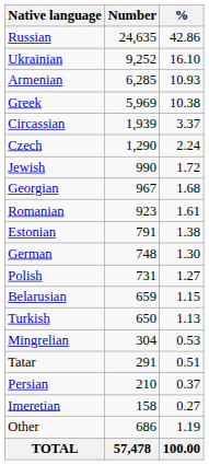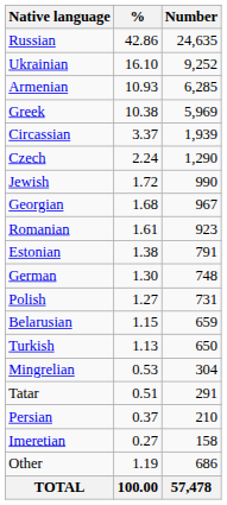 <table class="wikitable sortable">
 <tr>
 <th>Native language</th>
+<th>%</th>
 <th>Number</th>
-<th>%</th>
 </tr>
 <tr>
 <td><a href='#'>Russian</a></td>
+<td align="right">42.86</td>
 <td align="right">24,635</td>
-<td align="right">42.86</td>
 </tr>
 <tr>
 <td><a href='#'>Ukrainian</a></td>
+<td align="right">16.10</td>
 <td align="right">9,252</td>
-<td align="right">16.10</td>
 </tr>
 <tr>
 <td><a href='#'>Armenian</a></td>
+<td align="right">10.93</td>
 <td align="right">6,285</td>
-<td align="right">10.93</td>
 </tr>
 <tr>
 <td><a href='#'>Greek</a></td>
+<td align="right">10.38</td>
 <td align="right">5,969</td>
-<td align="right">10.38</td>
 </tr>
 <tr>
 <td><a href='#'>Circassian</a></td>
+<td align="right">3.37</td>
 <td align="right">1,939</td>
-<td align="right">3.37</td>
 </tr>
 <tr>
 <td><a href='#'>Czech</a></td>
+<td align="right">2.24</td>
 <td align="right">1,290</td>
-<td align="right">2.24</td>
 </tr>
 <tr>
 <td><a href='#'>Jewish</a></td>
+<td align="right">1.72</td>
 <td align="right">990</td>
-<td align="right">1.72</td>
 </tr>
 <tr>
 <td><a href='#'>Georgian</a></td>
+<td align="right">1.68</td>
 <td align="right">967</td>
-<td align="right">1.68</td>
 </tr>
 <tr>
 <td><a href='#'>Romanian</a></td>
+<td align="right">1.61</td>
 <td align="right">923</td>
-<td align="right">1.61</td>
 </tr>
 <tr>
 <td><a href='#'>Estonian</a></td>
+<td align="right">1.38</td>
 <td align="right">791</td>
-<td align="right">1.38</td>
 </tr>
 <tr>
 <td><a href='#'>German</a></td>
+<td align="right">1.30</td>
 <td align="right">748</td>
-<td align="right">1.30</td>
 </tr>
 <tr>
 <td><a href='#'>Polish</a></td>
+<td align="right">1.27</td>
 <td align="right">731</td>
-<td align="right">1.27</td>
 </tr>
 <tr>
 <td><a href='#'>Belarusian</a></td>
+<td align="right">1.15</td>
 <td align="right">659</td>
-<td align="right">1.15</td>
 </tr>
 <tr>
 <td><a href='#'>Turkish</a></td>
+<td align="right">1.13</td>
 <td align="right">650</td>
-<td align="right">1.13</td>
 </tr>
 <tr>
 <td><a href='#'>Mingrelian</a></td>
+<td align="right">0.53</td>
 <td align="right">304</td>
-<td align="right">0.53</td>
 </tr>
 <tr>
 <td>Tatar</td>
+<td align="right">0.51</td>
 <td align="right">291</td>
-<td align="right">0.51</td>
 </tr>
 <tr>
 <td><a href='#'>Persian</a></td>
+<td align="right">0.37</td>
 <td align="right">210</td>
-<td align="right">0.37</td>
 </tr>
 <tr>
 <td><a href='#'>Imeretian</a></td>
+<td align="right">0.27</td>
 <td align="right">158</td>
-<td align="right">0.27</td>
 </tr>
 <tr>
 <td>Other</td>
+<td align="right">1.19</td>
 <td align="right">686</td>
-<td align="right">1.19</td>
 </tr>
 <tr>
 <th>TOTAL</th>
+<th>100.00</th>
 <th>57,478</th>
-<th>100.00</th>
 </tr>
 </table>
